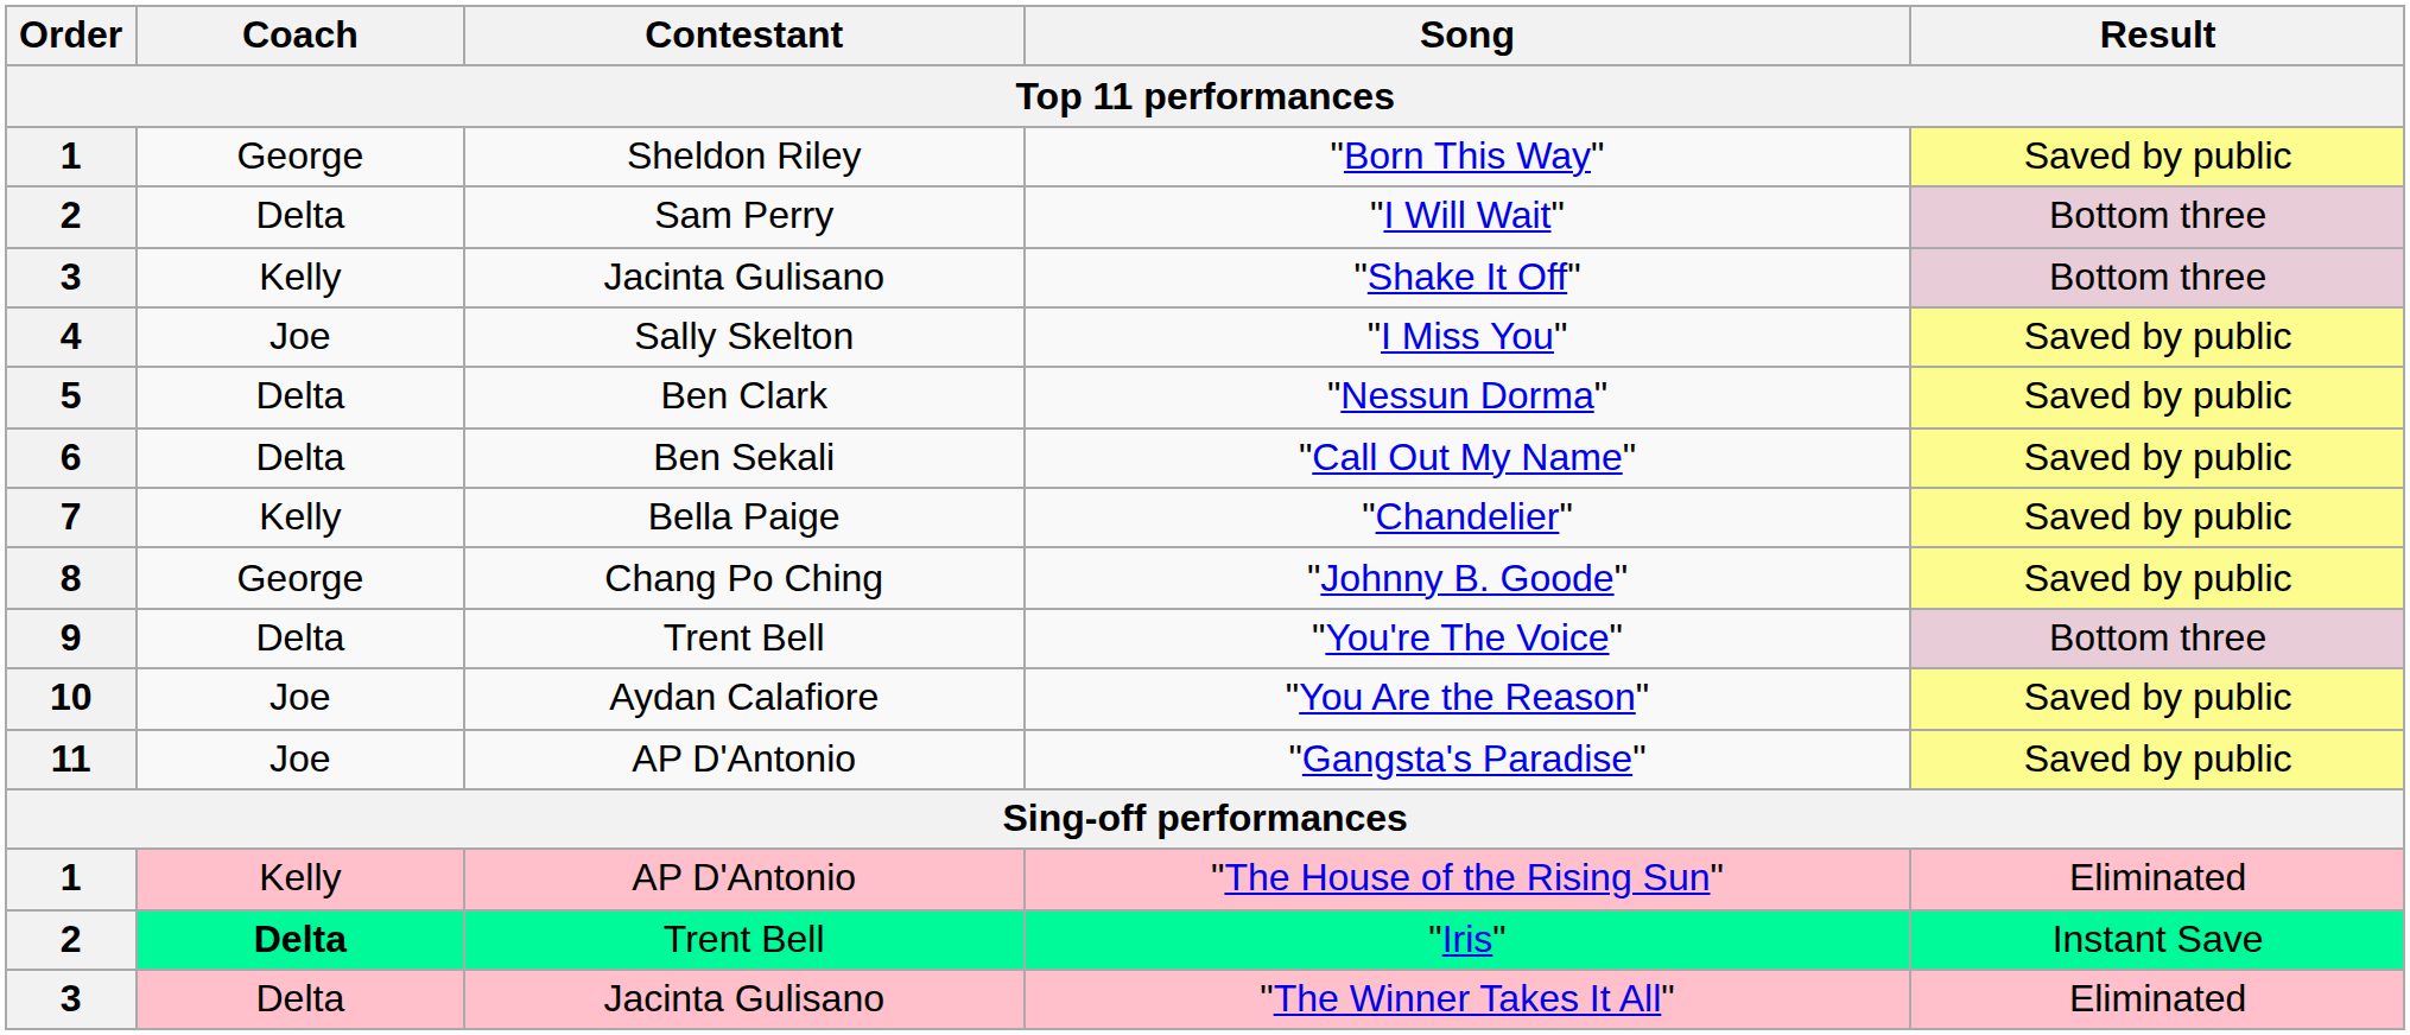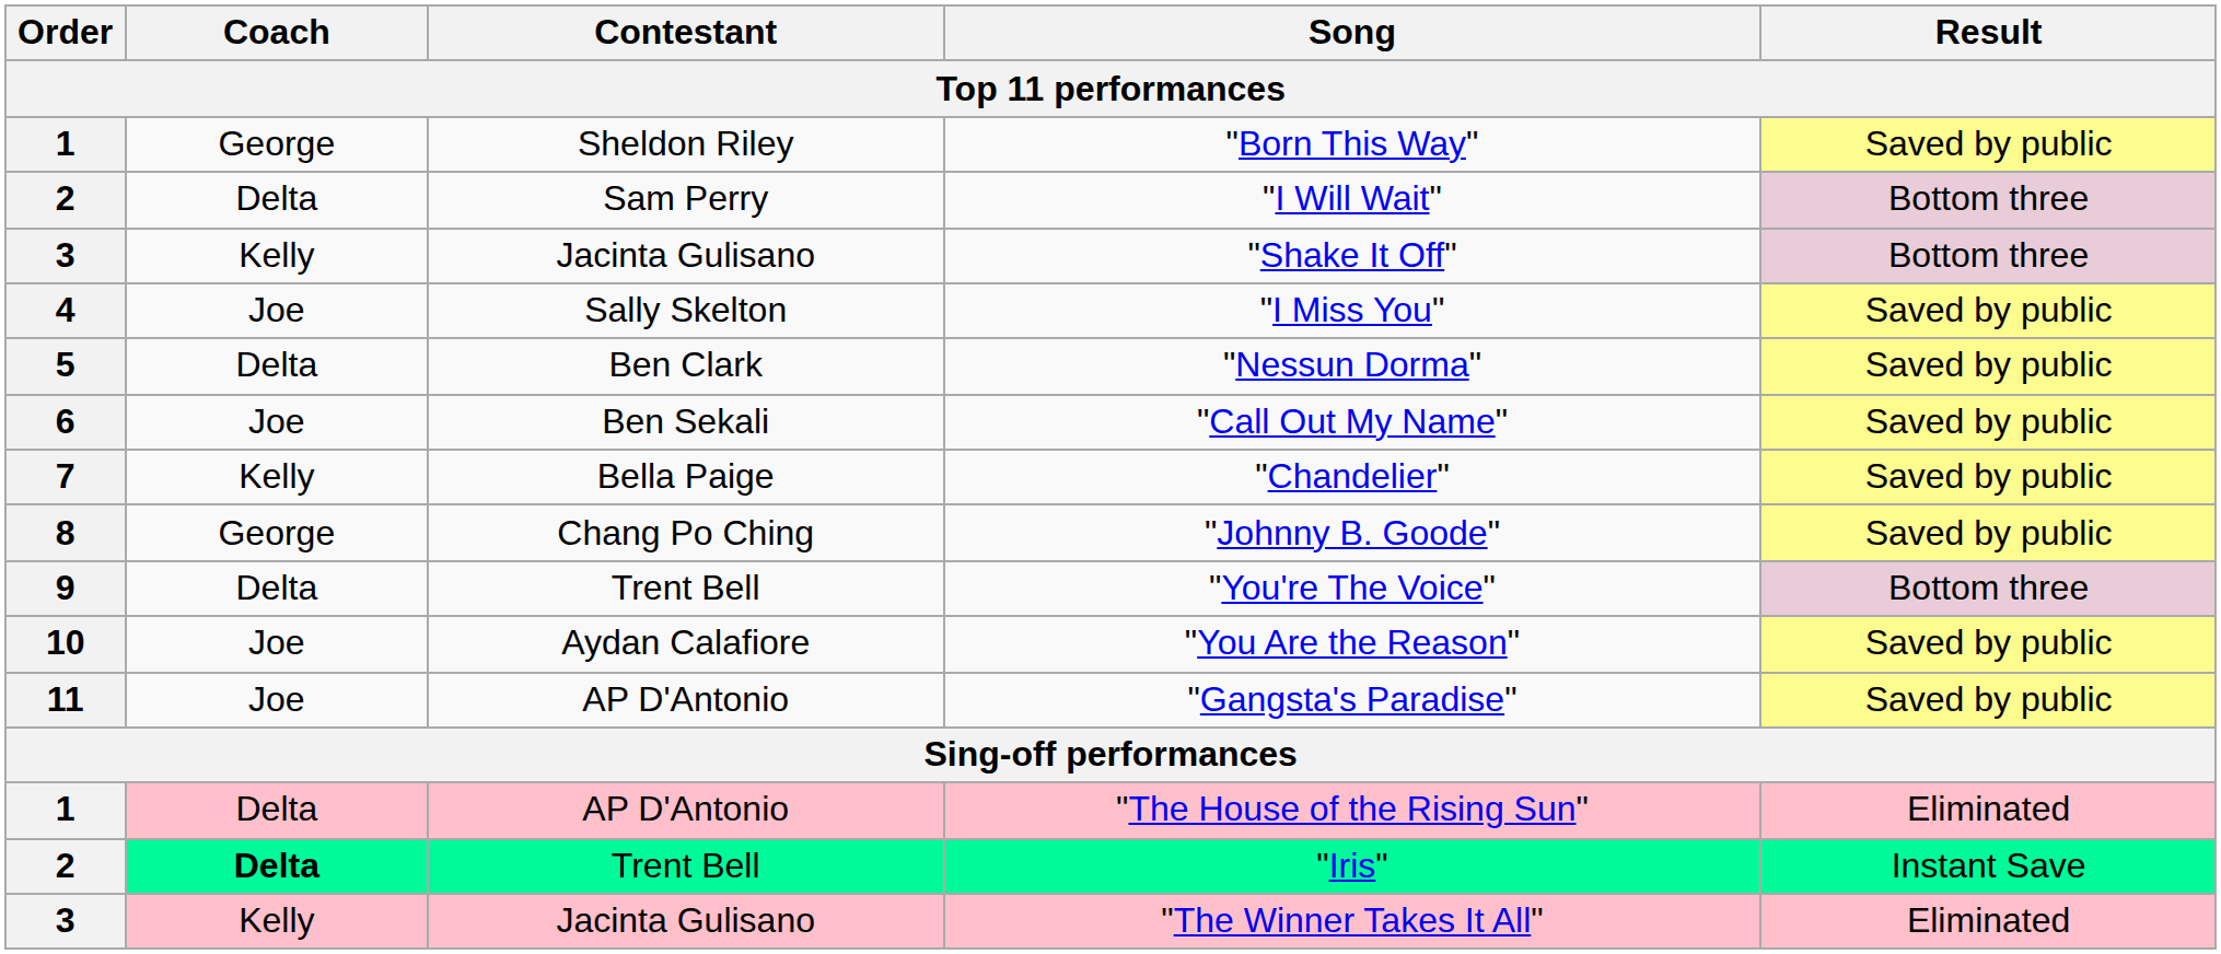 <table class="wikitable" style="text-align:center; width:80%;">
 <tr>
 <th width="1%">Order</th>
 <th width="10%">Coach</th>
 <th width="17%">Contestant</th>
 <th width="27%">Song</th>
 <th width="15%">Result</th>
 </tr>
 <tr>
 <th colspan="5">Top 11 performances</th>
 </tr>
 <tr>
 <th scope="row">1</th>
 <td>George</td>
 <td>Sheldon Riley</td>
 <td>"<a href='#'>Born This Way</a>"</td>
 <td bgcolor="#fdfc8f">Saved by public</td>
 </tr>
 <tr>
 <th scope="row">2</th>
 <td>Delta</td>
 <td>Sam Perry</td>
 <td>"<a href='#'>I Will Wait</a>"</td>
 <td bgcolor="#E8CCD7">Bottom three</td>
 </tr>
 <tr>
 <th scope="row">3</th>
 <td>Kelly</td>
 <td>Jacinta Gulisano</td>
 <td>"<a href='#'>Shake It Off</a>"</td>
 <td bgcolor="#E8CCD7">Bottom three</td>
 </tr>
 <tr>
 <th scope="row">4</th>
 <td>Joe</td>
 <td>Sally Skelton</td>
 <td>"<a href='#'>I Miss You</a>"</td>
 <td bgcolor="#fdfc8f">Saved by public</td>
 </tr>
 <tr>
 <th scope="row">5</th>
 <td>Delta</td>
 <td>Ben Clark</td>
 <td>"<a href='#'>Nessun Dorma</a>"</td>
 <td bgcolor="#fdfc8f">Saved by public</td>
 </tr>
 <tr>
 <th scope="row">6</th>
-<td>Delta</td>
+<td>Joe</td>
 <td>Ben Sekali</td>
 <td>"<a href='#'>Call Out My Name</a>"</td>
 <td bgcolor="#fdfc8f">Saved by public</td>
 </tr>
 <tr>
 <th scope="row">7</th>
 <td>Kelly</td>
 <td>Bella Paige</td>
 <td>"<a href='#'>Chandelier</a>"</td>
 <td bgcolor="#fdfc8f">Saved by public</td>
 </tr>
 <tr>
 <th scope="row">8</th>
 <td>George</td>
 <td>Chang Po Ching</td>
 <td>"<a href='#'>Johnny B. Goode</a>"</td>
 <td bgcolor="#fdfc8f">Saved by public</td>
 </tr>
 <tr>
 <th scope="row">9</th>
 <td>Delta</td>
 <td>Trent Bell</td>
 <td>"<a href='#'>You're The Voice</a>"</td>
 <td bgcolor="#E8CCD7">Bottom three</td>
 </tr>
 <tr>
 <th scope="row">10</th>
 <td>Joe</td>
 <td>Aydan Calafiore</td>
 <td>"<a href='#'>You Are the Reason</a>"</td>
 <td bgcolor="#fdfc8f">Saved by public</td>
 </tr>
 <tr>
 <th scope="row">11</th>
 <td>Joe</td>
 <td>AP D'Antonio</td>
 <td>"<a href='#'>Gangsta's Paradise</a>"</td>
 <td bgcolor="#fdfc8f">Saved by public</td>
 </tr>
 <tr>
 <th colspan="5">Sing-off performances</th>
 </tr>
 <tr>
 <th scope="row">1</th>
-<td bgcolor="pink">Kelly</td>
+<td bgcolor="pink">Delta</td>
 <td bgcolor="pink">AP D'Antonio</td>
 <td bgcolor="pink">"<a href='#'>The House of the Rising Sun</a>"</td>
 <td bgcolor="pink">Eliminated</td>
 </tr>
 <tr>
 <th scope="row">2</th>
 <td bgcolor="#00FA9A"><strong>Delta</strong></td>
 <td bgcolor="#00FA9A">Trent Bell</td>
 <td bgcolor="#00FA9A">"<a href='#'>Iris</a>"</td>
 <td bgcolor="#00FA9A">Instant Save</td>
 </tr>
 <tr>
 <th scope="row">3</th>
-<td bgcolor="pink">Delta</td>
+<td bgcolor="pink">Kelly</td>
 <td bgcolor="pink">Jacinta Gulisano</td>
 <td bgcolor="pink">"<a href='#'>The Winner Takes It All</a>"</td>
 <td bgcolor="pink">Eliminated</td>
 </tr>
 <tr>
 </tr>
 </table>
